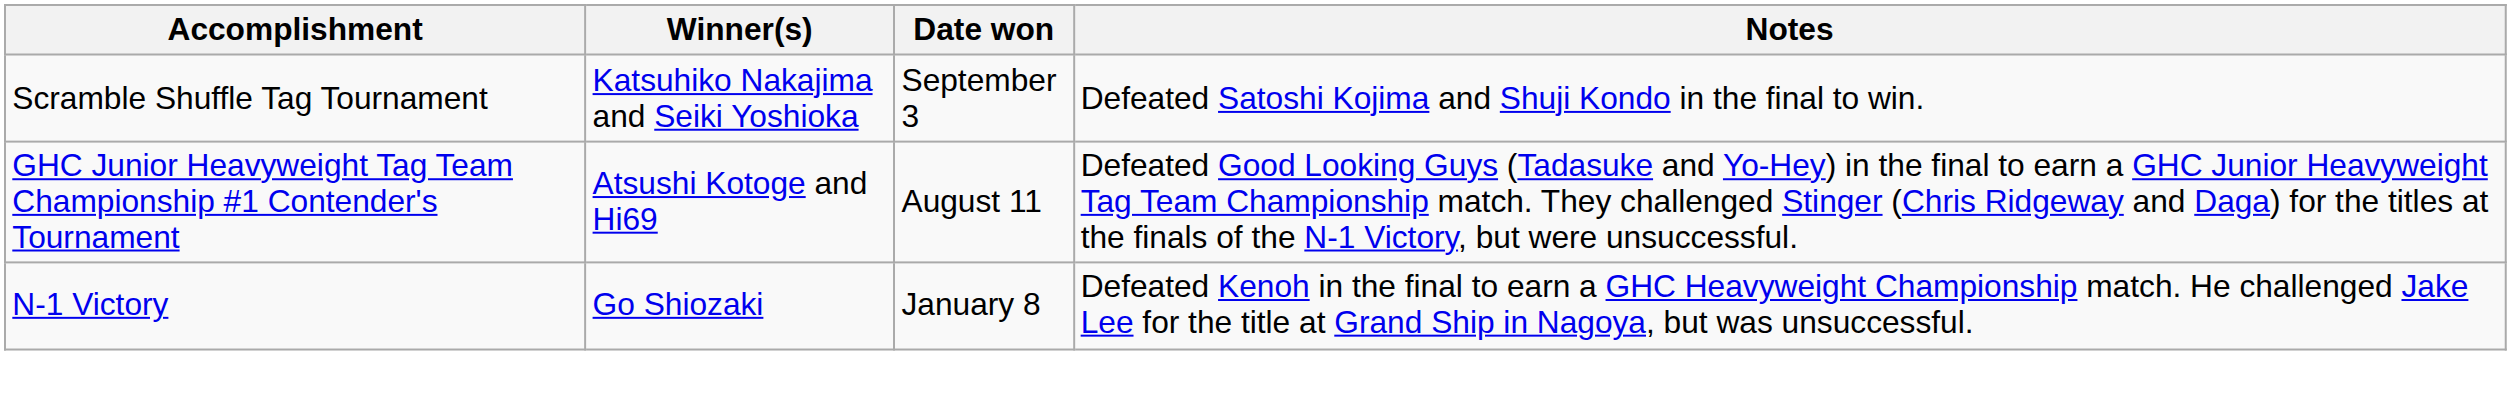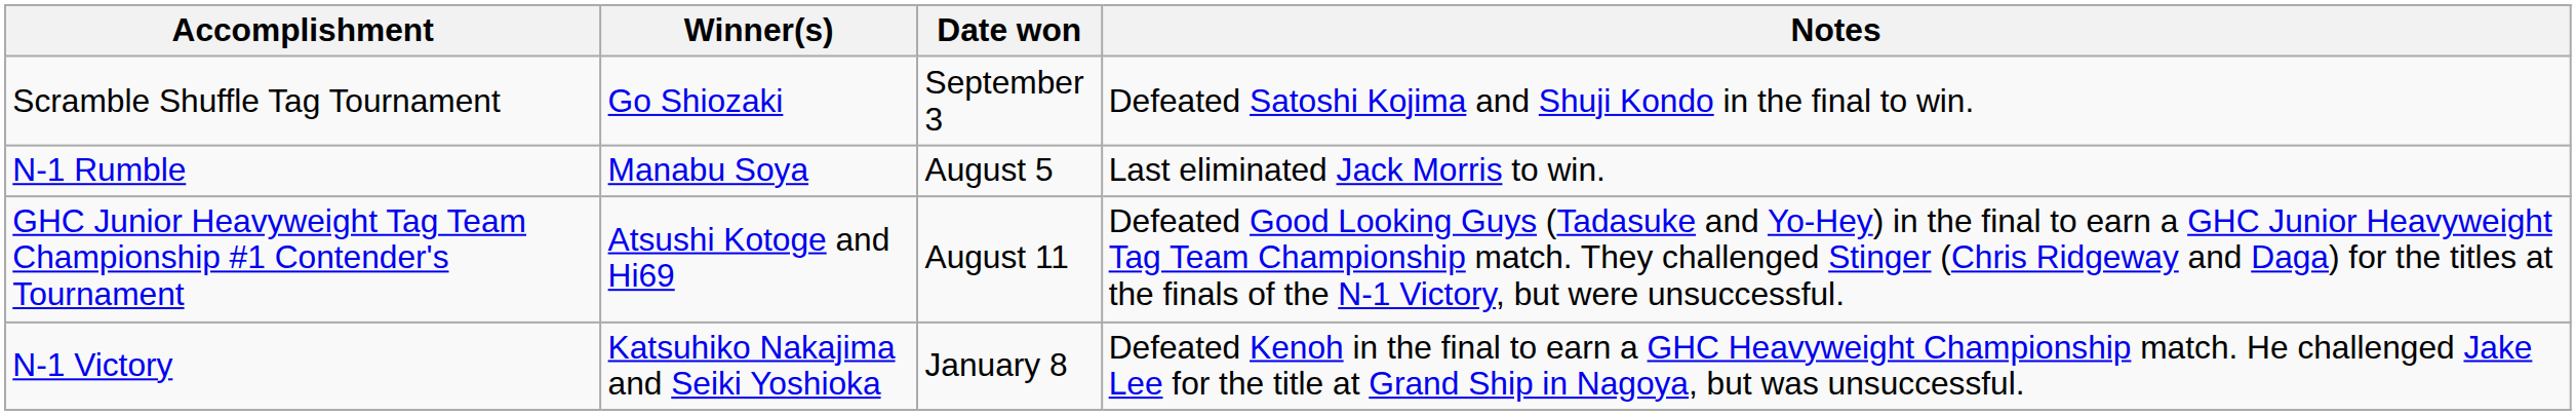 <table class="wikitable" style="width:100%;">
 <tr>
 <th>Accomplishment</th>
 <th>Winner(s)</th>
 <th>Date won</th>
 <th>Notes</th>
 </tr>
 <tr>
 <td>Scramble Shuffle Tag Tournament</td>
-<td><a href='#'>Katsuhiko Nakajima</a> and <a href='#'>Seiki Yoshioka</a></td>
+<td><a href='#'>Go Shiozaki</a></td>
 <td>September 3</td>
 <td>Defeated <a href='#'>Satoshi Kojima</a> and <a href='#'>Shuji Kondo</a> in the final to win.</td>
+</tr>
+<tr>
+<td><a href='#'>N-1 Rumble</a></td>
+<td><a href='#'>Manabu Soya</a></td>
+<td>August 5</td>
+<td>Last eliminated <a href='#'>Jack Morris</a> to win.</td>
 </tr>
 <tr>
 <td><a href='#'>GHC Junior Heavyweight Tag Team Championship #1 Contender's Tournament</a></td>
 <td><a href='#'>Atsushi Kotoge</a> and <a href='#'>Hi69</a></td>
 <td>August 11</td>
 <td>Defeated <a href='#'>Good Looking Guys</a> (<a href='#'>Tadasuke</a> and <a href='#'>Yo-Hey</a>) in the final to earn a <a href='#'>GHC Junior Heavyweight Tag Team Championship</a> match. They challenged <a href='#'>Stinger</a> (<a href='#'>Chris Ridgeway</a> and <a href='#'>Daga</a>) for the titles at the finals of the <a href='#'>N-1 Victory</a>, but were unsuccessful.</td>
 </tr>
 <tr>
 <td><a href='#'>N-1 Victory</a></td>
-<td><a href='#'>Go Shiozaki</a></td>
+<td><a href='#'>Katsuhiko Nakajima</a> and <a href='#'>Seiki Yoshioka</a></td>
 <td>January 8</td>
 <td>Defeated <a href='#'>Kenoh</a> in the final to earn a <a href='#'>GHC Heavyweight Championship</a> match. He challenged <a href='#'>Jake Lee</a> for the title at <a href='#'>Grand Ship in Nagoya</a>, but was unsuccessful.</td>
 </tr>
 </table>
